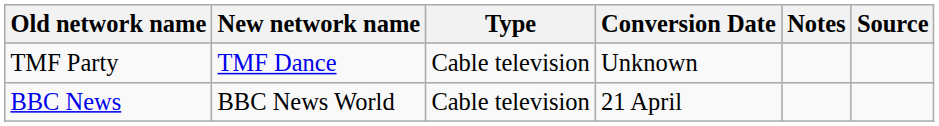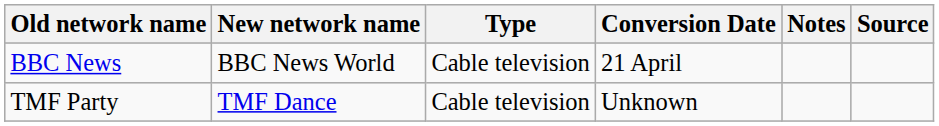 <table class="wikitable">
 <tr>
 <th>Old network name</th>
 <th>New network name</th>
 <th>Type</th>
 <th>Conversion Date</th>
 <th>Notes</th>
 <th>Source</th>
 </tr>
 <tr>
+<td><a href='#'>BBC News</a></td>
+<td>BBC News World</td>
+<td>Cable television</td>
+<td>21 April</td>
+<td></td>
+<td></td>
+</tr>
+<tr>
 <td>TMF Party</td>
 <td><a href='#'>TMF Dance</a></td>
 <td>Cable television</td>
 <td>Unknown</td>
 <td></td>
 <td></td>
 </tr>
-<tr>
-<td><a href='#'>BBC News</a></td>
-<td>BBC News World</td>
-<td>Cable television</td>
-<td>21 April</td>
-<td></td>
-<td></td>
-</tr>
 </table>
